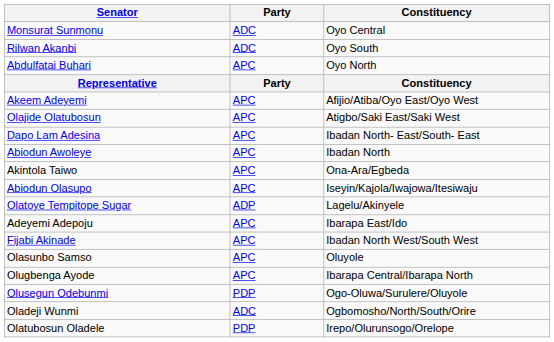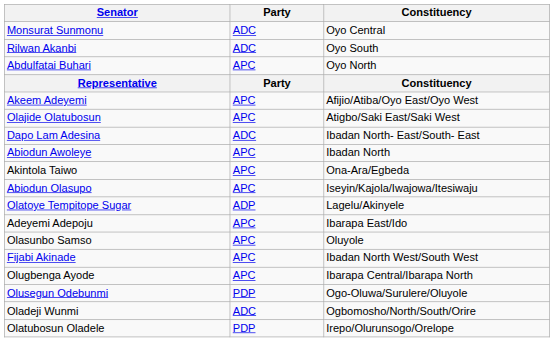 <table class="wikitable">
 <tr>
 <th style="width:20em"><a href='#'>Senator</a></th>
 <th style="width:8em">Party</th>
 <th style="width:20em">Constituency</th>
 </tr>
 <tr>
 <td><a href='#'>Monsurat Sunmonu</a></td>
 <td><a href='#'>ADC</a></td>
 <td>Oyo Central</td>
 </tr>
 <tr>
 <td><a href='#'>Rilwan Akanbi</a></td>
 <td><a href='#'>ADC</a></td>
 <td>Oyo South</td>
 </tr>
 <tr>
 <td><a href='#'>Abdulfatai Buhari</a></td>
 <td><a href='#'>APC</a></td>
 <td>Oyo North</td>
 </tr>
 <tr>
 <th><a href='#'>Representative</a></th>
 <th>Party</th>
 <th>Constituency</th>
 </tr>
 <tr>
 <td><a href='#'>Akeem Adeyemi</a></td>
 <td><a href='#'>APC</a></td>
 <td>Afijio/Atiba/Oyo East/Oyo West</td>
 </tr>
 <tr>
 <td><a href='#'>Olajide Olatubosun</a></td>
 <td><a href='#'>APC</a></td>
 <td>Atigbo/Saki East/Saki West</td>
 </tr>
 <tr>
 <td><a href='#'>Dapo Lam Adesina</a></td>
-<td><a href='#'>APC</a></td>
+<td><a href='#'>ADC</a></td>
 <td>Ibadan North- East/South- East</td>
 </tr>
 <tr>
 <td><a href='#'>Abiodun Awoleye</a></td>
 <td><a href='#'>APC</a></td>
 <td>Ibadan North</td>
 </tr>
 <tr>
 <td>Akintola Taiwo</td>
 <td><a href='#'>APC</a></td>
 <td>Ona-Ara/Egbeda</td>
 </tr>
 <tr>
 <td><a href='#'>Abiodun Olasupo</a></td>
 <td><a href='#'>APC</a></td>
 <td>Iseyin/Kajola/Iwajowa/Itesiwaju</td>
 </tr>
 <tr>
 <td><a href='#'>Olatoye Tempitope Sugar</a></td>
 <td><a href='#'>ADP</a></td>
 <td>Lagelu/Akinyele</td>
 </tr>
 <tr>
 <td>Adeyemi Adepoju</td>
 <td><a href='#'>APC</a></td>
 <td>Ibarapa East/Ido</td>
 </tr>
 <tr>
+<td>Olasunbo Samso</td>
+<td><a href='#'>APC</a></td>
+<td>Oluyole</td>
+</tr>
+<tr>
 <td><a href='#'>Fijabi Akinade</a></td>
 <td><a href='#'>APC</a></td>
 <td>Ibadan North West/South West</td>
-</tr>
-<tr>
-<td>Olasunbo Samso</td>
-<td><a href='#'>APC</a></td>
-<td>Oluyole</td>
 </tr>
 <tr>
 <td>Olugbenga Ayode</td>
 <td><a href='#'>APC</a></td>
 <td>Ibarapa Central/Ibarapa North</td>
 </tr>
 <tr>
 <td><a href='#'>Olusegun Odebunmi</a></td>
 <td><a href='#'>PDP</a></td>
 <td>Ogo-Oluwa/Surulere/Oluyole</td>
 </tr>
 <tr>
 <td>Oladeji Wunmi</td>
 <td><a href='#'>ADC</a></td>
 <td>Ogbomosho/North/South/Orire</td>
 </tr>
 <tr>
 <td>Olatubosun Oladele</td>
 <td><a href='#'>PDP</a></td>
 <td>Irepo/Olurunsogo/Orelope</td>
 </tr>
 </table>
